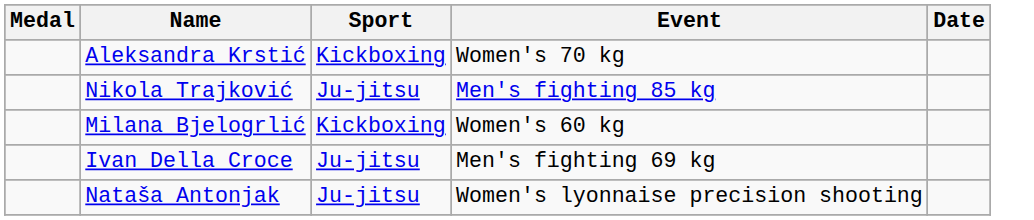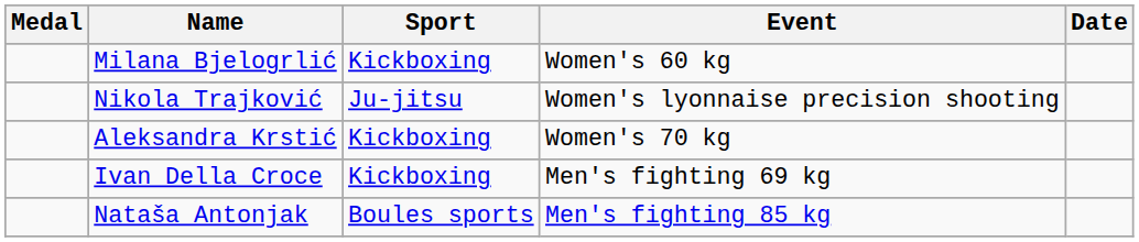 <table class="wikitable sortable" style="font-size: 95%;">
 <tr>
 <th>Medal</th>
 <th>Name</th>
 <th>Sport</th>
 <th>Event</th>
 <th>Date</th>
 </tr>
 <tr>
 <td></td>
+<td><a href='#'>Milana Bjelogrlić</a></td>
+<td><a href='#'>Kickboxing</a></td>
+<td>Women's 60 kg</td>
+<td></td>
+</tr>
+<tr>
+<td></td>
+<td><a href='#'>Nikola Trajković</a></td>
+<td><a href='#'>Ju-jitsu</a></td>
+<td>Women's lyonnaise precision shooting</td>
+<td></td>
+</tr>
+<tr>
+<td></td>
 <td><a href='#'>Aleksandra Krstić</a></td>
 <td><a href='#'>Kickboxing</a></td>
 <td>Women's 70 kg</td>
 <td></td>
 </tr>
 <tr>
 <td></td>
-<td><a href='#'>Nikola Trajković</a></td>
-<td><a href='#'>Ju-jitsu</a></td>
-<td><a href='#'>Men's fighting 85 kg</a></td>
-<td></td>
-</tr>
-<tr>
-<td></td>
-<td><a href='#'>Milana Bjelogrlić</a></td>
+<td><a href='#'>Ivan Della Croce</a></td>
 <td><a href='#'>Kickboxing</a></td>
-<td>Women's 60 kg</td>
-<td></td>
-</tr>
-<tr>
-<td></td>
-<td><a href='#'>Ivan Della Croce</a></td>
-<td><a href='#'>Ju-jitsu</a></td>
 <td>Men's fighting 69 kg</td>
 <td></td>
 </tr>
 <tr>
 <td></td>
 <td><a href='#'>Nataša Antonjak</a></td>
-<td><a href='#'>Ju-jitsu</a></td>
-<td>Women's lyonnaise precision shooting</td>
+<td><a href='#'>Boules sports</a></td>
+<td><a href='#'>Men's fighting 85 kg</a></td>
 <td></td>
 </tr>
 </table>
